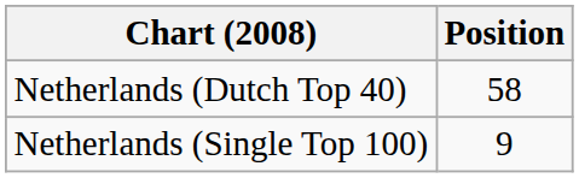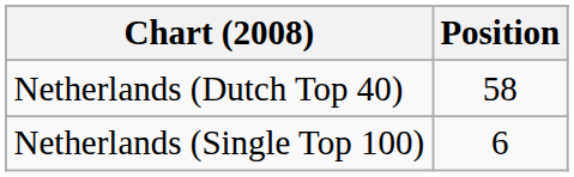 <table class="wikitable sortable">
 <tr>
 <th>Chart (2008)</th>
 <th>Position</th>
 </tr>
 <tr>
 <td>Netherlands (Dutch Top 40)</td>
 <td align="center">58</td>
 </tr>
 <tr>
 <td>Netherlands (Single Top 100)</td>
-<td align="center">9</td>
+<td align="center">6</td>
 </tr>
 </table>
